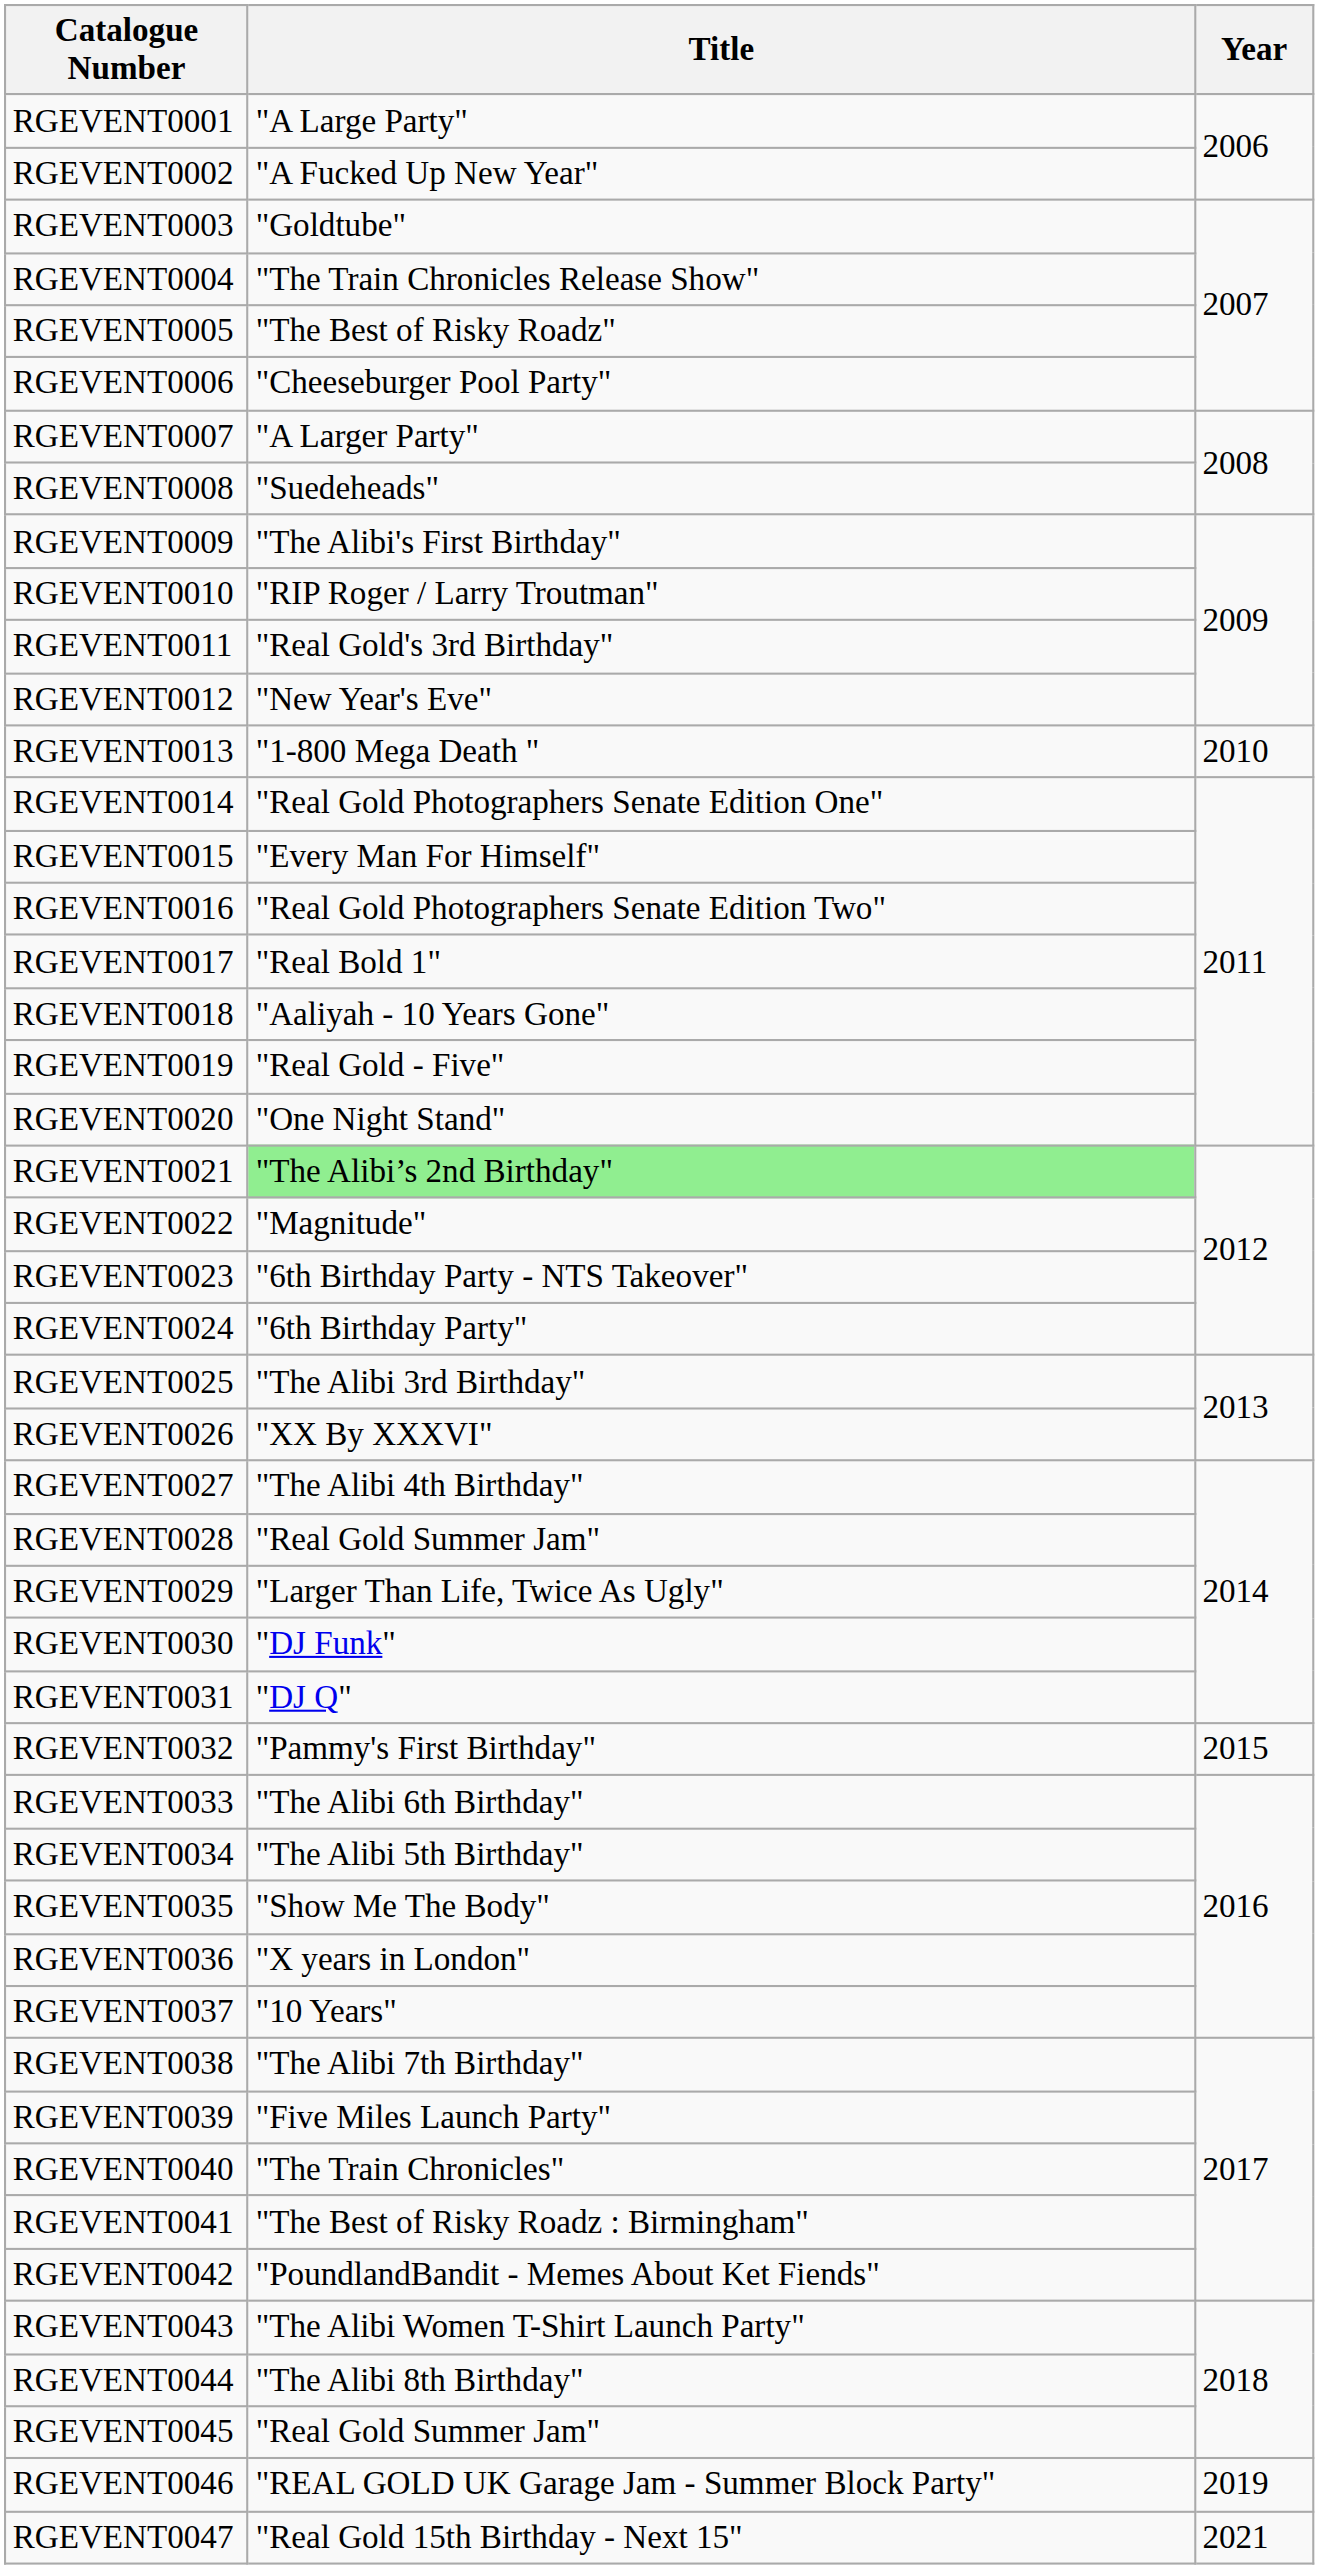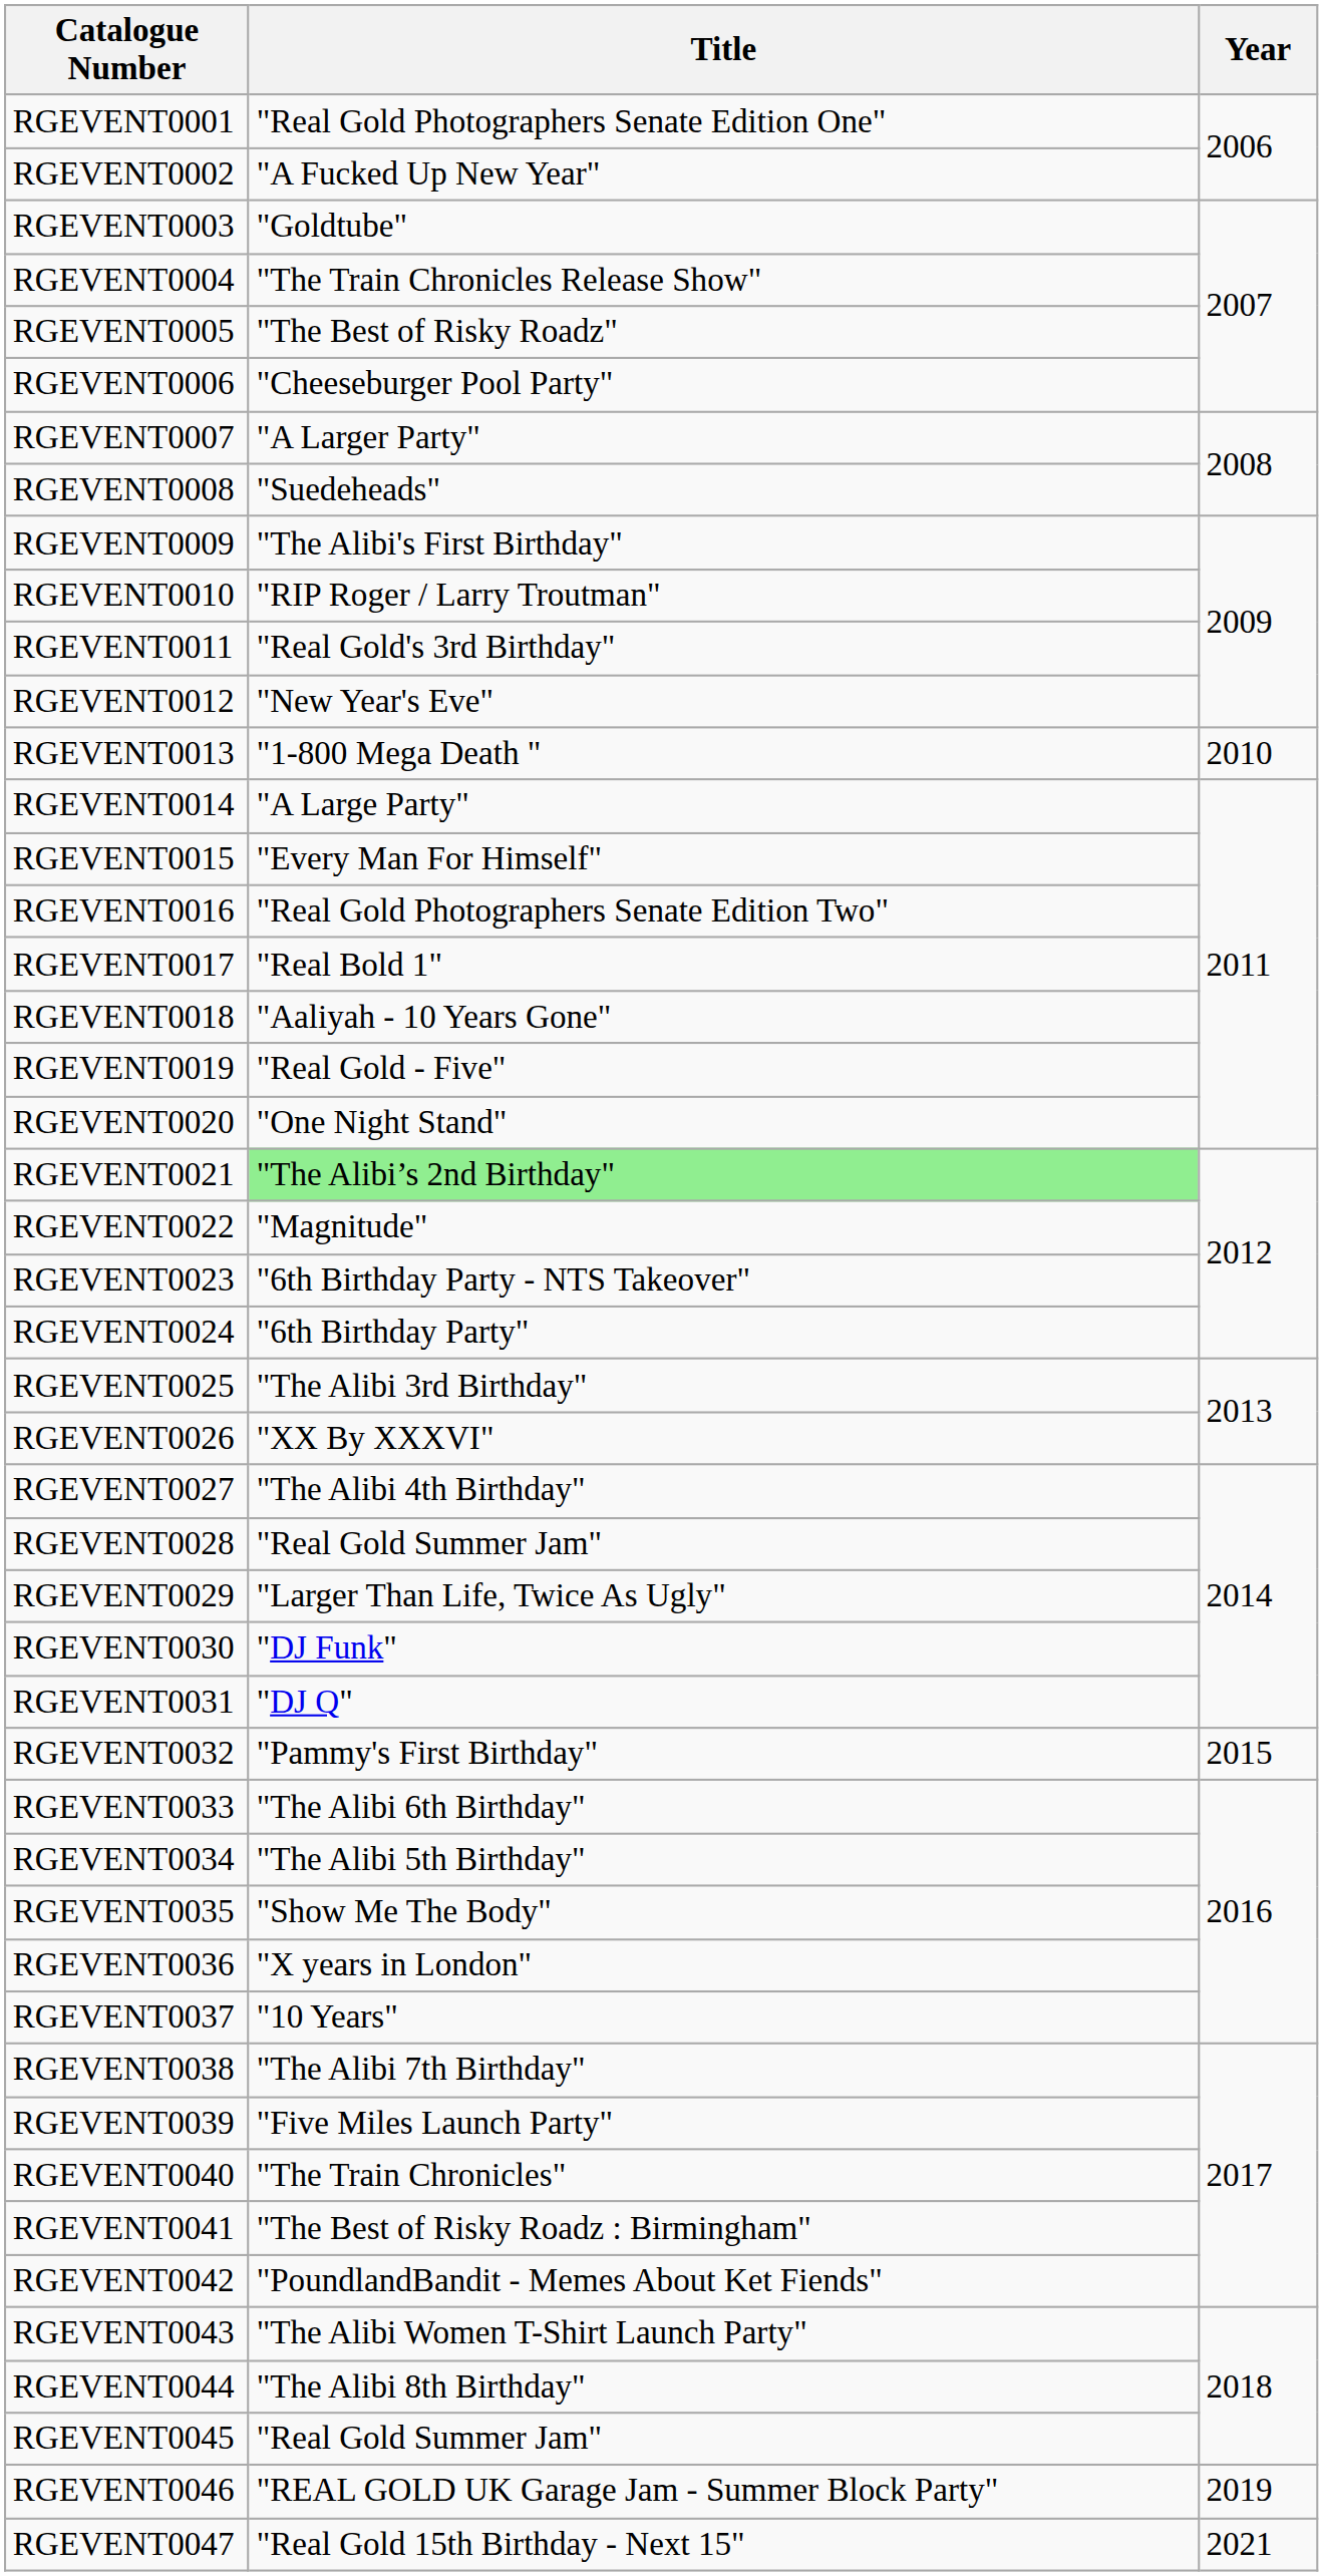 <table class="wikitable">
 <tr>
 <th width="110">Catalogue Number</th>
 <th width="450">Title</th>
 <th width="50">Year</th>
 </tr>
 <tr>
 <td>RGEVENT0001</td>
-<td>"A Large Party"</td>
+<td>"Real Gold Photographers Senate Edition One"</td>
 <td rowspan=2>2006</td>
 </tr>
 <tr>
 <td>RGEVENT0002</td>
 <td>"A Fucked Up New Year"</td>
 </tr>
 <tr>
 <td>RGEVENT0003</td>
 <td>"Goldtube"</td>
 <td rowspan=4>2007</td>
 </tr>
 <tr>
 <td>RGEVENT0004</td>
 <td>"The Train Chronicles Release Show"</td>
 </tr>
 <tr>
 <td>RGEVENT0005</td>
 <td>"The Best of Risky Roadz"</td>
 </tr>
 <tr>
 <td>RGEVENT0006</td>
 <td>"Cheeseburger Pool Party"</td>
 </tr>
 <tr>
 <td>RGEVENT0007</td>
 <td>"A Larger Party"</td>
 <td rowspan=2>2008</td>
 </tr>
 <tr>
 <td>RGEVENT0008</td>
 <td>"Suedeheads"</td>
 </tr>
 <tr>
 <td>RGEVENT0009</td>
 <td>"The Alibi's First Birthday"</td>
 <td rowspan=4>2009</td>
 </tr>
 <tr>
 <td>RGEVENT0010</td>
 <td>"RIP Roger / Larry Troutman"</td>
 </tr>
 <tr>
 <td>RGEVENT0011</td>
 <td>"Real Gold's 3rd Birthday"</td>
 </tr>
 <tr>
 <td>RGEVENT0012</td>
 <td>"New Year's Eve"</td>
 </tr>
 <tr>
 <td>RGEVENT0013</td>
 <td>"1-800 Mega Death "</td>
 <td>2010</td>
 </tr>
 <tr>
 <td>RGEVENT0014</td>
-<td>"Real Gold Photographers Senate Edition One"</td>
+<td>"A Large Party"</td>
 <td rowspan=7>2011</td>
 </tr>
 <tr>
 <td>RGEVENT0015</td>
 <td>"Every Man For Himself"</td>
 </tr>
 <tr>
 <td>RGEVENT0016</td>
 <td>"Real Gold Photographers Senate Edition Two"</td>
 </tr>
 <tr>
 <td>RGEVENT0017</td>
 <td>"Real Bold 1"</td>
 </tr>
 <tr>
 <td>RGEVENT0018</td>
 <td>"Aaliyah - 10 Years Gone"</td>
 </tr>
 <tr>
 <td>RGEVENT0019</td>
 <td>"Real Gold - Five"</td>
 </tr>
 <tr>
 <td>RGEVENT0020</td>
 <td>"One Night Stand"</td>
 </tr>
 <tr>
 <td>RGEVENT0021</td>
 <td style="background: lightgreen;">"The Alibi’s 2nd Birthday"</td>
 <td rowspan=4>2012</td>
 </tr>
 <tr>
 <td>RGEVENT0022</td>
 <td>"Magnitude"</td>
 </tr>
 <tr>
 <td>RGEVENT0023</td>
 <td>"6th Birthday Party - NTS Takeover"</td>
 </tr>
 <tr>
 <td>RGEVENT0024</td>
 <td>"6th Birthday Party"</td>
 </tr>
 <tr>
 <td>RGEVENT0025</td>
 <td>"The Alibi 3rd Birthday"</td>
 <td rowspan=2>2013</td>
 </tr>
 <tr>
 <td>RGEVENT0026</td>
 <td>"XX By XXXVI"</td>
 </tr>
 <tr>
 <td>RGEVENT0027</td>
 <td>"The Alibi 4th Birthday"</td>
 <td rowspan=5>2014</td>
 </tr>
 <tr>
 <td>RGEVENT0028</td>
 <td>"Real Gold Summer Jam"</td>
 </tr>
 <tr>
 <td>RGEVENT0029</td>
 <td>"Larger Than Life, Twice As Ugly"</td>
 </tr>
 <tr>
 <td>RGEVENT0030</td>
 <td>"<a href='#'>DJ Funk</a>"</td>
 </tr>
 <tr>
 <td>RGEVENT0031</td>
 <td>"<a href='#'>DJ Q</a>"</td>
 </tr>
 <tr>
 <td>RGEVENT0032</td>
 <td>"Pammy's First Birthday"</td>
 <td>2015</td>
 </tr>
 <tr>
 <td>RGEVENT0033</td>
 <td>"The Alibi 6th Birthday"</td>
 <td rowspan=5>2016</td>
 </tr>
 <tr>
 <td>RGEVENT0034</td>
 <td>"The Alibi 5th Birthday"</td>
 </tr>
 <tr>
 <td>RGEVENT0035</td>
 <td>"Show Me The Body"</td>
 </tr>
 <tr>
 <td>RGEVENT0036</td>
 <td>"X years in London"</td>
 </tr>
 <tr>
 <td>RGEVENT0037</td>
 <td>"10 Years"</td>
 </tr>
 <tr>
 <td>RGEVENT0038</td>
 <td>"The Alibi 7th Birthday"</td>
 <td rowspan=5>2017</td>
 </tr>
 <tr>
 <td>RGEVENT0039</td>
 <td>"Five Miles Launch Party"</td>
 </tr>
 <tr>
 <td>RGEVENT0040</td>
 <td>"The Train Chronicles"</td>
 </tr>
 <tr>
 <td>RGEVENT0041</td>
 <td>"The Best of Risky Roadz : Birmingham"</td>
 </tr>
 <tr>
 <td>RGEVENT0042</td>
 <td>"PoundlandBandit - Memes About Ket Fiends"</td>
 </tr>
 <tr>
 <td>RGEVENT0043</td>
 <td>"The Alibi Women T-Shirt Launch Party"</td>
 <td rowspan=3>2018</td>
 </tr>
 <tr>
 <td>RGEVENT0044</td>
 <td>"The Alibi 8th Birthday"</td>
 </tr>
 <tr>
 <td>RGEVENT0045</td>
 <td>"Real Gold Summer Jam"</td>
 </tr>
 <tr>
 <td>RGEVENT0046</td>
 <td>"REAL GOLD UK Garage Jam - Summer Block Party"</td>
 <td>2019</td>
 </tr>
 <tr>
 <td>RGEVENT0047</td>
 <td>"Real Gold 15th Birthday - Next 15"</td>
 <td>2021</td>
 </tr>
 </table>
